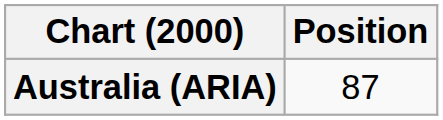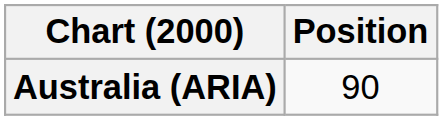 <table class="wikitable plainrowheaders" style="text-align:center">
 <tr>
 <th>Chart (2000)</th>
 <th>Position</th>
 </tr>
 <tr>
 <th scope="row">Australia (ARIA)</th>
-<td>87</td>
+<td>90</td>
 </tr>
 </table>
